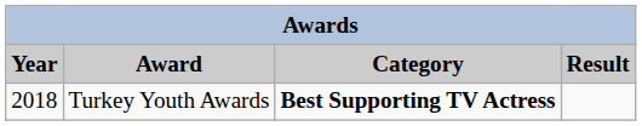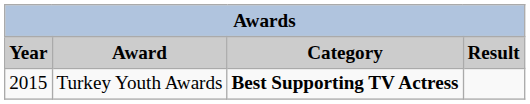 <table class="wikitable" style="font-size:90%">
 <tr>
 <th colspan=5 style="background:LightSteelBlue">Awards</th>
 </tr>
 <tr>
 <th style="background:#CCCCCC">Year</th>
 <th style="background:#CCCCCC">Award</th>
 <th style="background:#CCCCCC">Category</th>
 <th style="background:#CCCCCC">Result</th>
 </tr>
 <tr>
-<td>2018</td>
+<td>2015</td>
 <td>Turkey Youth Awards</td>
 <td><strong>Best Supporting TV Actress</strong></td>
 <td></td>
 </tr>
 </table>
